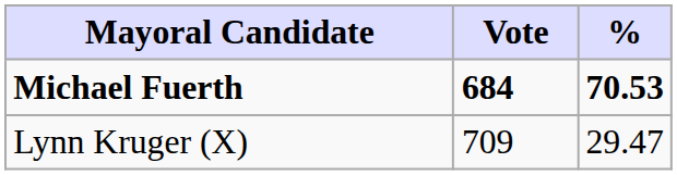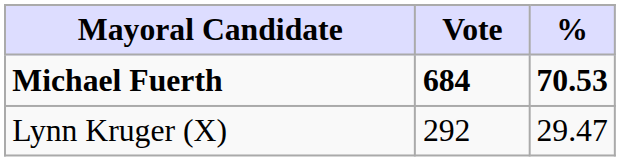 <table class="wikitable">
 <tr>
 <th style="background:#ddf; width:200px;">Mayoral Candidate</th>
 <th style="background:#ddf; width:50px;">Vote</th>
 <th style="background:#ddf; width:30px;">%</th>
 </tr>
 <tr>
 <td><strong>Michael Fuerth</strong></td>
 <td><strong>684</strong></td>
 <td><strong>70.53</strong></td>
 </tr>
 <tr>
 <td>Lynn Kruger (X)</td>
-<td>709</td>
+<td>292</td>
 <td>29.47</td>
 </tr>
 </table>
